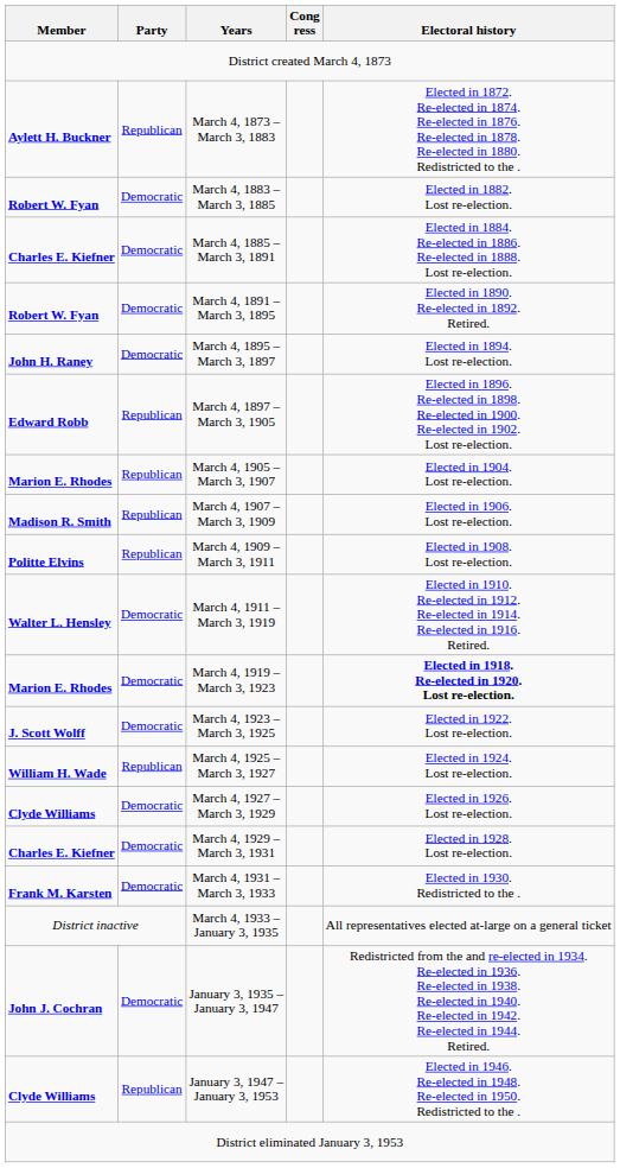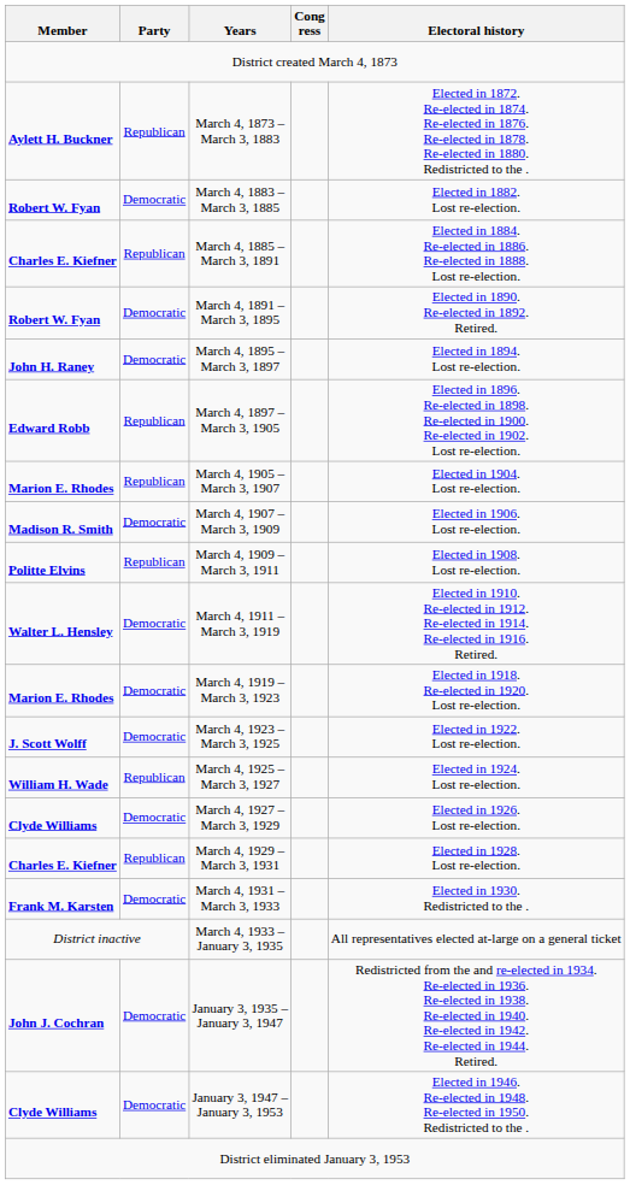 <table class=wikitable style="text-align:center">
 <tr valign=bottom>
 <th>Member</th>
 <th>Party</th>
 <th>Years</th>
 <th>Cong<br>ress</th>
 <th>Electoral history</th>
 </tr>
 <tr style="height:3em">
 <td colspan=5>District created March 4, 1873</td>
 </tr>
 <tr style="height:3em">
 <td align=left><br><strong><a href='#'>Aylett H. Buckner</a></strong><br></td>
 <td><a href='#'>Republican</a></td>
 <td nowrap>March 4, 1873 –<br>March 3, 1883</td>
 <td></td>
 <td><a href='#'>Elected in 1872</a>.<br><a href='#'>Re-elected in 1874</a>.<br><a href='#'>Re-elected in 1876</a>.<br><a href='#'>Re-elected in 1878</a>.<br><a href='#'>Re-elected in 1880</a>.<br>Redistricted to the .</td>
 </tr>
 <tr style="height:3em">
 <td align=left><br><strong><a href='#'>Robert W. Fyan</a></strong><br></td>
 <td><a href='#'>Democratic</a></td>
 <td nowrap>March 4, 1883 –<br>March 3, 1885</td>
 <td></td>
 <td><a href='#'>Elected in 1882</a>.<br>Lost re-election.</td>
 </tr>
 <tr style="height:3em">
 <td align=left><br><strong><a href='#'>Charles E. Kiefner</a></strong><br></td>
-<td><a href='#'>Democratic</a></td>
+<td><a href='#'>Republican</a></td>
 <td nowrap>March 4, 1885 –<br>March 3, 1891</td>
 <td></td>
 <td><a href='#'>Elected in 1884</a>.<br><a href='#'>Re-elected in 1886</a>.<br><a href='#'>Re-elected in 1888</a>.<br>Lost re-election.</td>
 </tr>
 <tr style="height:3em">
 <td align=left><br><strong><a href='#'>Robert W. Fyan</a></strong><br></td>
 <td><a href='#'>Democratic</a></td>
 <td nowrap>March 4, 1891 –<br>March 3, 1895</td>
 <td></td>
 <td><a href='#'>Elected in 1890</a>.<br><a href='#'>Re-elected in 1892</a>.<br>Retired.</td>
 </tr>
 <tr style="height:3em">
 <td align=left><br><strong><a href='#'>John H. Raney</a></strong><br></td>
 <td><a href='#'>Democratic</a></td>
 <td nowrap>March 4, 1895 –<br>March 3, 1897</td>
 <td></td>
 <td><a href='#'>Elected in 1894</a>.<br>Lost re-election.</td>
 </tr>
 <tr style="height:3em">
 <td align=left><br><strong><a href='#'>Edward Robb</a></strong><br></td>
 <td><a href='#'>Republican</a></td>
 <td nowrap>March 4, 1897 –<br>March 3, 1905</td>
 <td></td>
 <td><a href='#'>Elected in 1896</a>.<br><a href='#'>Re-elected in 1898</a>.<br><a href='#'>Re-elected in 1900</a>.<br><a href='#'>Re-elected in 1902</a>.<br>Lost re-election.</td>
 </tr>
 <tr style="height:3em">
 <td align=left><br><strong><a href='#'>Marion E. Rhodes</a></strong><br></td>
 <td><a href='#'>Republican</a></td>
 <td nowrap>March 4, 1905 –<br>March 3, 1907</td>
 <td></td>
 <td><a href='#'>Elected in 1904</a>.<br>Lost re-election.</td>
 </tr>
 <tr style="height:3em">
 <td align=left><br><strong><a href='#'>Madison R. Smith</a></strong><br></td>
-<td><a href='#'>Republican</a></td>
+<td><a href='#'>Democratic</a></td>
 <td nowrap>March 4, 1907 –<br>March 3, 1909</td>
 <td></td>
 <td><a href='#'>Elected in 1906</a>.<br>Lost re-election.</td>
 </tr>
 <tr style="height:3em">
 <td align=left><br><strong><a href='#'>Politte Elvins</a></strong><br></td>
 <td><a href='#'>Republican</a></td>
 <td nowrap>March 4, 1909 –<br>March 3, 1911</td>
 <td></td>
 <td><a href='#'>Elected in 1908</a>.<br>Lost re-election.</td>
 </tr>
 <tr style="height:3em">
 <td align=left><br><strong><a href='#'>Walter L. Hensley</a></strong><br></td>
 <td><a href='#'>Democratic</a></td>
 <td nowrap>March 4, 1911 –<br>March 3, 1919</td>
 <td></td>
 <td><a href='#'>Elected in 1910</a>.<br><a href='#'>Re-elected in 1912</a>.<br><a href='#'>Re-elected in 1914</a>.<br><a href='#'>Re-elected in 1916</a>.<br>Retired.</td>
 </tr>
 <tr style="height:3em">
 <td align=left><br><strong><a href='#'>Marion E. Rhodes</a></strong><br></td>
 <td><a href='#'>Democratic</a></td>
 <td nowrap>March 4, 1919 –<br>March 3, 1923</td>
 <td></td>
-<td><strong><a href='#'>Elected in 1918</a>.<br><a href='#'>Re-elected in 1920</a>.<br>Lost re-election.</strong></td>
+<td><a href='#'>Elected in 1918</a>.<br><a href='#'>Re-elected in 1920</a>.<br>Lost re-election.</td>
 </tr>
 <tr style="height:3em">
 <td align=left><br><strong><a href='#'>J. Scott Wolff</a></strong><br></td>
 <td><a href='#'>Democratic</a></td>
 <td nowrap>March 4, 1923 –<br>March 3, 1925</td>
 <td></td>
 <td><a href='#'>Elected in 1922</a>.<br>Lost re-election.</td>
 </tr>
 <tr style="height:3em">
 <td align=left><br><strong><a href='#'>William H. Wade</a></strong><br></td>
 <td><a href='#'>Republican</a></td>
 <td nowrap>March 4, 1925 –<br>March 3, 1927</td>
 <td></td>
 <td><a href='#'>Elected in 1924</a>.<br>Lost re-election.</td>
 </tr>
 <tr style="height:3em">
 <td align=left><br><strong><a href='#'>Clyde Williams</a></strong><br></td>
 <td><a href='#'>Democratic</a></td>
 <td nowrap>March 4, 1927 –<br>March 3, 1929</td>
 <td></td>
 <td><a href='#'>Elected in 1926</a>.<br>Lost re-election.</td>
 </tr>
 <tr style="height:3em">
 <td align=left><br><strong><a href='#'>Charles E. Kiefner</a></strong><br></td>
-<td><a href='#'>Democratic</a></td>
+<td><a href='#'>Republican</a></td>
 <td nowrap>March 4, 1929 –<br>March 3, 1931</td>
 <td></td>
 <td><a href='#'>Elected in 1928</a>.<br>Lost re-election.</td>
 </tr>
 <tr style="height:3em">
 <td align=left><br><strong><a href='#'>Frank M. Karsten</a></strong><br></td>
 <td><a href='#'>Democratic</a></td>
 <td nowrap>March 4, 1931 –<br>March 3, 1933</td>
 <td></td>
 <td><a href='#'>Elected in 1930</a>.<br>Redistricted to the .</td>
 </tr>
 <tr style="height:3em">
 <td colspan=2><em>District inactive</em></td>
 <td nowrap>March 4, 1933 –<br>January 3, 1935</td>
 <td></td>
 <td>All representatives elected at-large on a general ticket</td>
 </tr>
 <tr style="height:3em">
 <td align=left><br><strong><a href='#'>John J. Cochran</a></strong><br></td>
 <td><a href='#'>Democratic</a></td>
 <td nowrap>January 3, 1935 –<br>January 3, 1947</td>
 <td></td>
 <td>Redistricted from the  and <a href='#'>re-elected in 1934</a>.<br><a href='#'>Re-elected in 1936</a>.<br><a href='#'>Re-elected in 1938</a>.<br><a href='#'>Re-elected in 1940</a>.<br><a href='#'>Re-elected in 1942</a>.<br><a href='#'>Re-elected in 1944</a>.<br>Retired.</td>
 </tr>
 <tr style="height:3em">
 <td align=left><br><strong><a href='#'>Clyde Williams</a></strong><br></td>
-<td><a href='#'>Republican</a></td>
+<td><a href='#'>Democratic</a></td>
 <td nowrap>January 3, 1947 –<br>January 3, 1953</td>
 <td></td>
 <td><a href='#'>Elected in 1946</a>.<br><a href='#'>Re-elected in 1948</a>.<br><a href='#'>Re-elected in 1950</a>.<br>Redistricted to the .</td>
 </tr>
 <tr style="height:3em">
 <td colspan=5>District eliminated January 3, 1953</td>
 </tr>
 </table>
